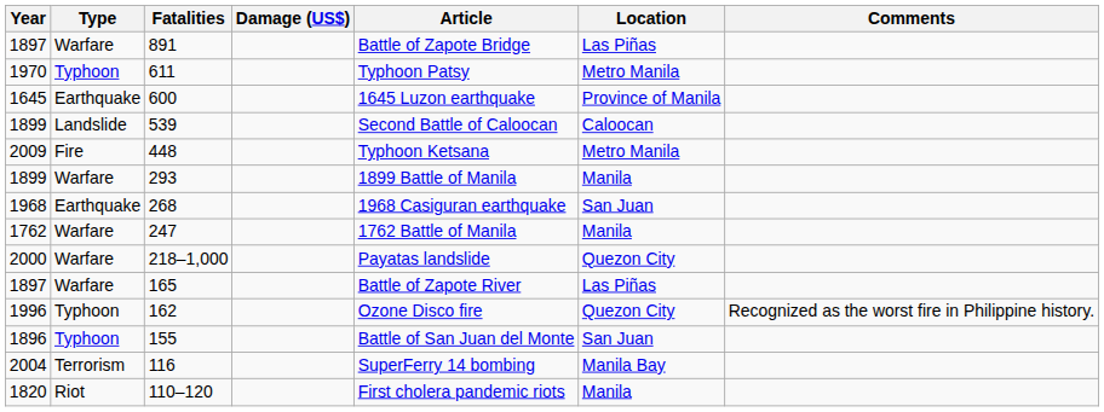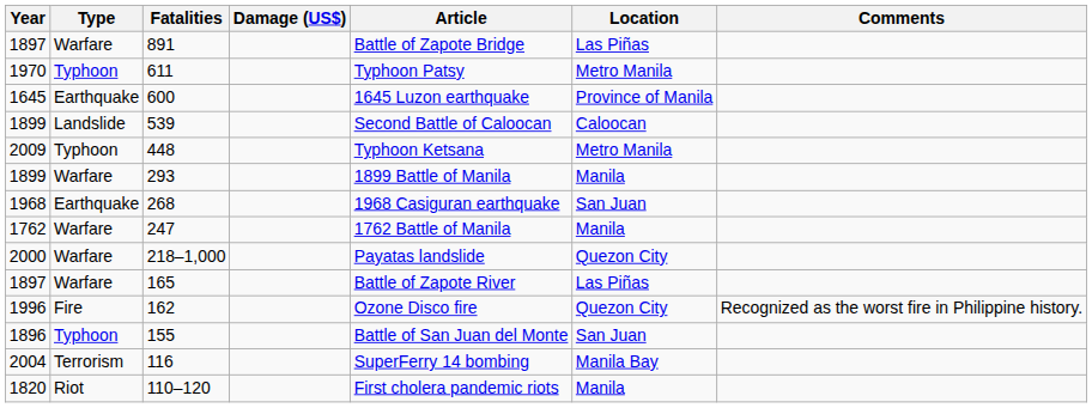 <table class="wikitable sortable">
 <tr>
 <th>Year</th>
 <th>Type</th>
 <th data-sort-type="number">Fatalities</th>
 <th>Damage (<a href='#'>US$</a>)</th>
 <th>Article</th>
 <th>Location</th>
 <th>Comments</th>
 </tr>
 <tr>
 <td>1897</td>
 <td>Warfare</td>
 <td>891</td>
 <td></td>
 <td><a href='#'>Battle of Zapote Bridge</a></td>
 <td><a href='#'>Las Piñas</a></td>
 <td></td>
 </tr>
 <tr>
 <td>1970</td>
 <td><a href='#'>Typhoon</a></td>
 <td>611</td>
 <td></td>
 <td><a href='#'>Typhoon Patsy</a></td>
 <td><a href='#'>Metro Manila</a></td>
 <td></td>
 </tr>
 <tr>
 <td>1645</td>
 <td>Earthquake</td>
 <td>600</td>
 <td></td>
 <td><a href='#'>1645 Luzon earthquake</a></td>
 <td><a href='#'>Province of Manila</a></td>
 <td></td>
 </tr>
 <tr>
 <td>1899</td>
 <td>Landslide</td>
 <td>539</td>
 <td></td>
 <td><a href='#'>Second Battle of Caloocan</a></td>
 <td><a href='#'>Caloocan</a></td>
 <td></td>
 </tr>
 <tr>
 <td>2009</td>
-<td>Fire</td>
+<td>Typhoon</td>
 <td>448</td>
 <td></td>
 <td><a href='#'>Typhoon Ketsana</a></td>
 <td><a href='#'>Metro Manila</a></td>
 <td></td>
 </tr>
 <tr>
 <td>1899</td>
 <td>Warfare</td>
 <td>293</td>
 <td></td>
 <td><a href='#'>1899 Battle of Manila</a></td>
 <td><a href='#'>Manila</a></td>
 <td></td>
 </tr>
 <tr>
 <td>1968</td>
 <td>Earthquake</td>
 <td>268</td>
 <td></td>
 <td><a href='#'>1968 Casiguran earthquake</a></td>
 <td><a href='#'>San Juan</a></td>
 <td></td>
 </tr>
 <tr>
 <td>1762</td>
 <td>Warfare</td>
 <td>247</td>
 <td></td>
 <td><a href='#'>1762 Battle of Manila</a></td>
 <td><a href='#'>Manila</a></td>
 <td></td>
 </tr>
 <tr>
 <td>2000</td>
 <td>Warfare</td>
 <td>218–1,000</td>
 <td></td>
 <td><a href='#'>Payatas landslide</a></td>
 <td><a href='#'>Quezon City</a></td>
 <td></td>
 </tr>
 <tr>
 <td>1897</td>
 <td>Warfare</td>
 <td>165</td>
 <td></td>
 <td><a href='#'>Battle of Zapote River</a></td>
 <td><a href='#'>Las Piñas</a></td>
 <td></td>
 </tr>
 <tr>
 <td>1996</td>
-<td>Typhoon</td>
+<td>Fire</td>
 <td>162</td>
 <td></td>
 <td><a href='#'>Ozone Disco fire</a></td>
 <td><a href='#'>Quezon City</a></td>
 <td>Recognized as the worst fire in Philippine history.</td>
 </tr>
 <tr>
 <td>1896</td>
 <td><a href='#'>Typhoon</a></td>
 <td>155</td>
 <td></td>
 <td><a href='#'>Battle of San Juan del Monte</a></td>
 <td><a href='#'>San Juan</a></td>
 <td></td>
 </tr>
 <tr>
 <td>2004</td>
 <td>Terrorism</td>
 <td>116</td>
 <td></td>
 <td><a href='#'>SuperFerry 14 bombing</a></td>
 <td><a href='#'>Manila Bay</a></td>
 <td></td>
 </tr>
 <tr>
 <td>1820</td>
 <td>Riot</td>
 <td>110–120</td>
 <td></td>
 <td><a href='#'>First cholera pandemic riots</a></td>
 <td><a href='#'>Manila</a></td>
 <td></td>
 </tr>
 </table>
